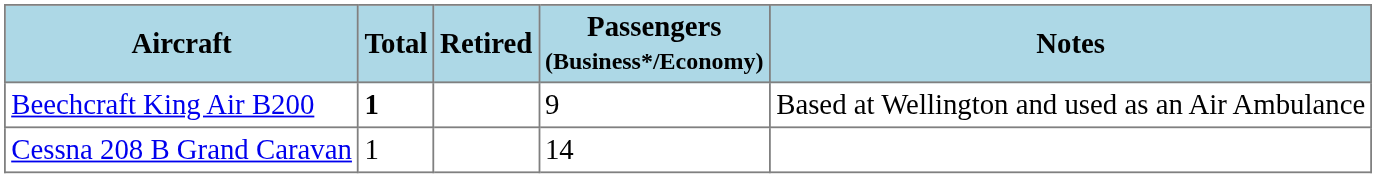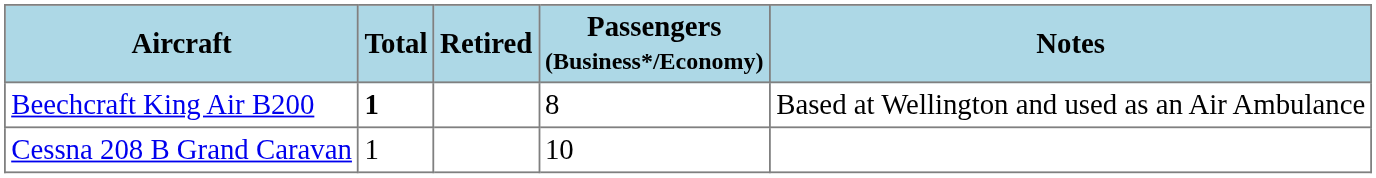 <table class="toccolours" border="1" cellpadding="3" style="border-collapse:collapse">
 <tr style="background:lightblue;">
 <th>Aircraft</th>
 <th>Total</th>
 <th>Retired</th>
 <th>Passengers <br> <small>(Business*/Economy)</small></th>
 <th>Notes</th>
 </tr>
 <tr>
 <td><a href='#'>Beechcraft King Air B200</a></td>
 <td><strong>1</strong></td>
 <td></td>
-<td>9</td>
+<td>8</td>
 <td>Based at Wellington and used as an Air Ambulance</td>
 </tr>
 <tr>
 <td><a href='#'>Cessna 208 B Grand Caravan</a></td>
 <td>1</td>
 <td></td>
-<td>14</td>
+<td>10</td>
 <td></td>
 </tr>
 </table>
